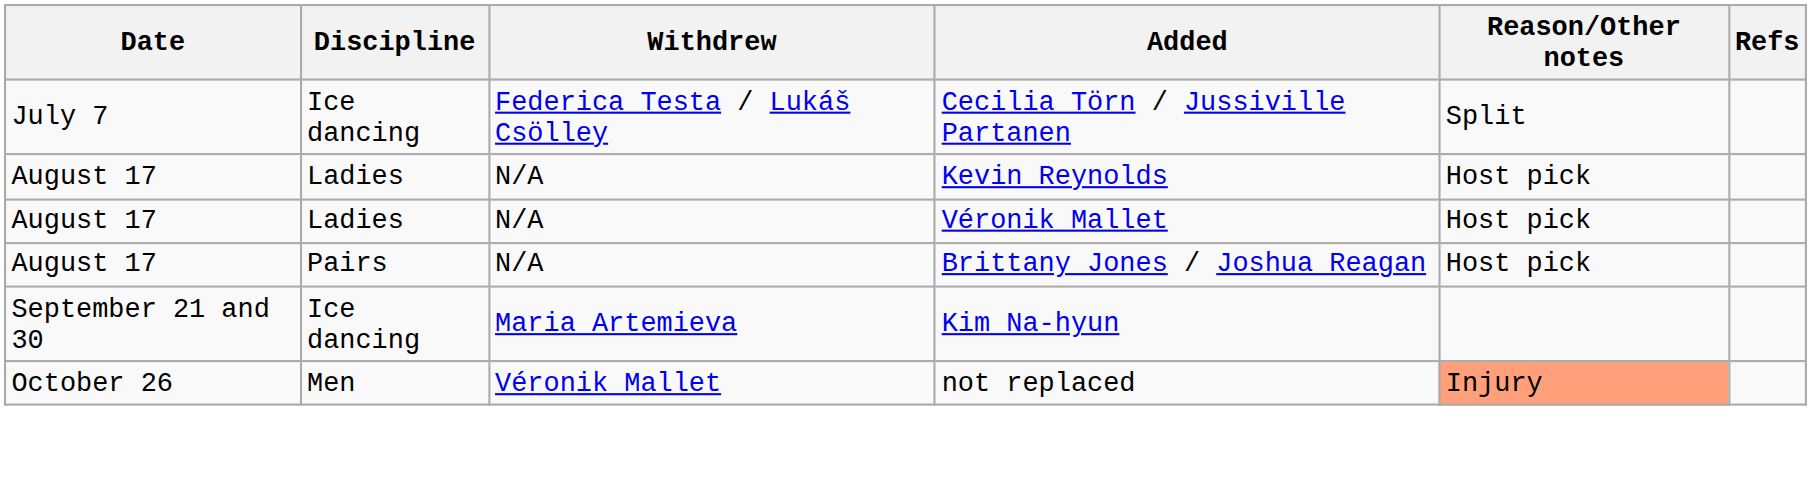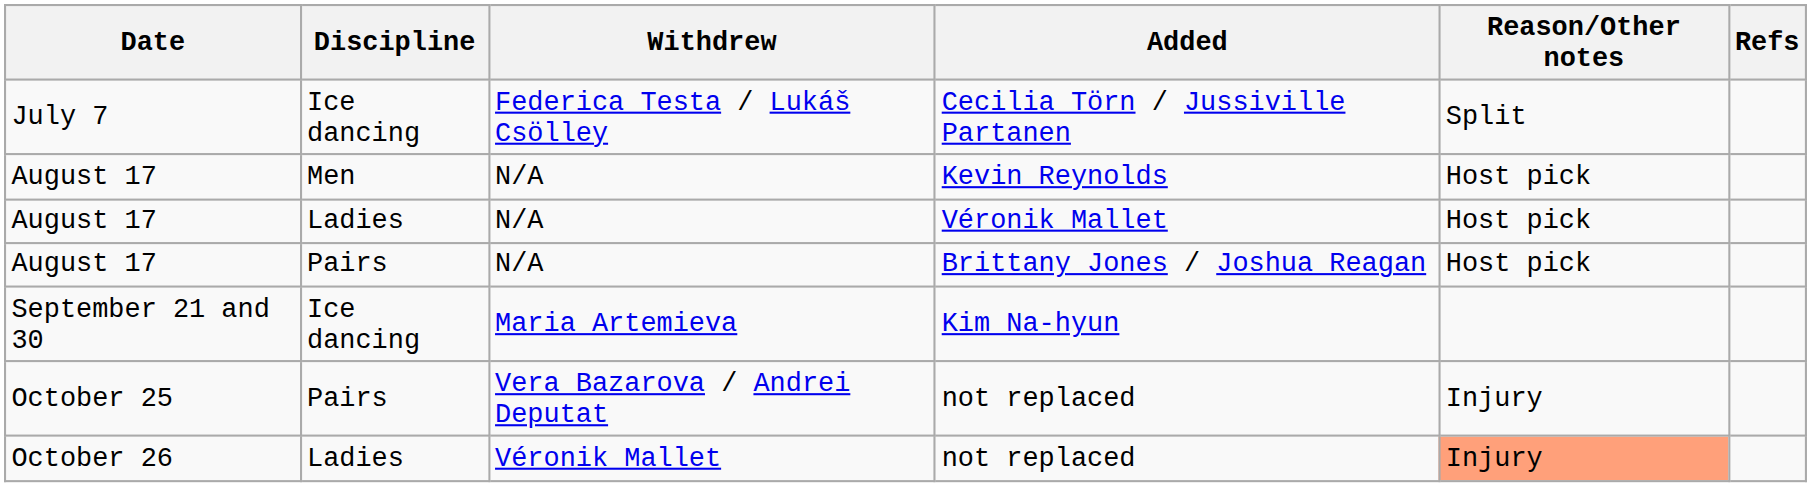 <table class="wikitable sortable">
 <tr>
 <th>Date</th>
 <th>Discipline</th>
 <th>Withdrew</th>
 <th>Added</th>
 <th>Reason/Other notes</th>
 <th>Refs</th>
 </tr>
 <tr>
 <td>July 7</td>
 <td>Ice dancing</td>
 <td> <a href='#'>Federica Testa</a> / <a href='#'>Lukáš Csölley</a></td>
 <td> <a href='#'>Cecilia Törn</a> / <a href='#'>Jussiville Partanen</a></td>
 <td>Split</td>
 <td></td>
 </tr>
 <tr>
 <td>August 17</td>
-<td>Ladies</td>
+<td>Men</td>
 <td>N/A</td>
 <td> <a href='#'>Kevin Reynolds</a></td>
 <td>Host pick</td>
 <td></td>
 </tr>
 <tr>
 <td>August 17</td>
 <td>Ladies</td>
 <td>N/A</td>
 <td> <a href='#'>Véronik Mallet</a></td>
 <td>Host pick</td>
 <td></td>
 </tr>
 <tr>
 <td>August 17</td>
 <td>Pairs</td>
 <td>N/A</td>
 <td> <a href='#'>Brittany Jones</a> / <a href='#'>Joshua Reagan</a></td>
 <td>Host pick</td>
 <td></td>
 </tr>
 <tr>
 <td>September 21 and 30</td>
 <td>Ice dancing</td>
 <td> <a href='#'>Maria Artemieva</a></td>
 <td> <a href='#'>Kim Na-hyun</a></td>
 <td></td>
 <td></td>
 </tr>
 <tr>
+<td>October 25</td>
+<td>Pairs</td>
+<td> <a href='#'>Vera Bazarova</a> / <a href='#'>Andrei Deputat</a></td>
+<td>not replaced</td>
+<td>Injury</td>
+<td></td>
+</tr>
+<tr>
 <td>October 26</td>
-<td>Men</td>
+<td>Ladies</td>
 <td> <a href='#'>Véronik Mallet</a></td>
 <td>not replaced</td>
 <td style="background: lightsalmon;">Injury</td>
 <td></td>
 </tr>
 </table>
